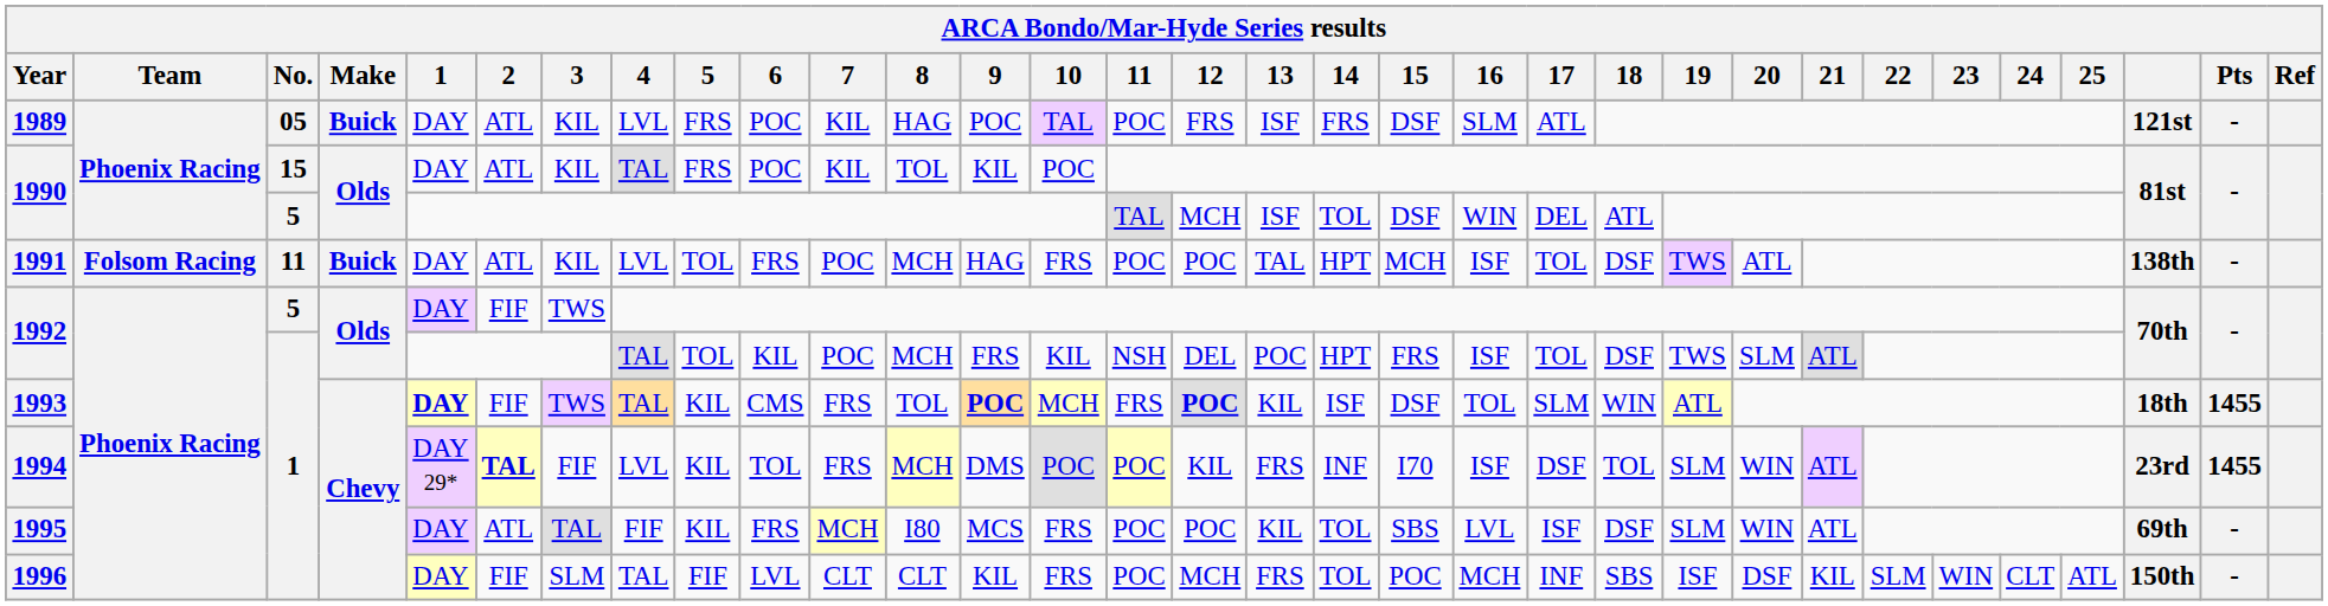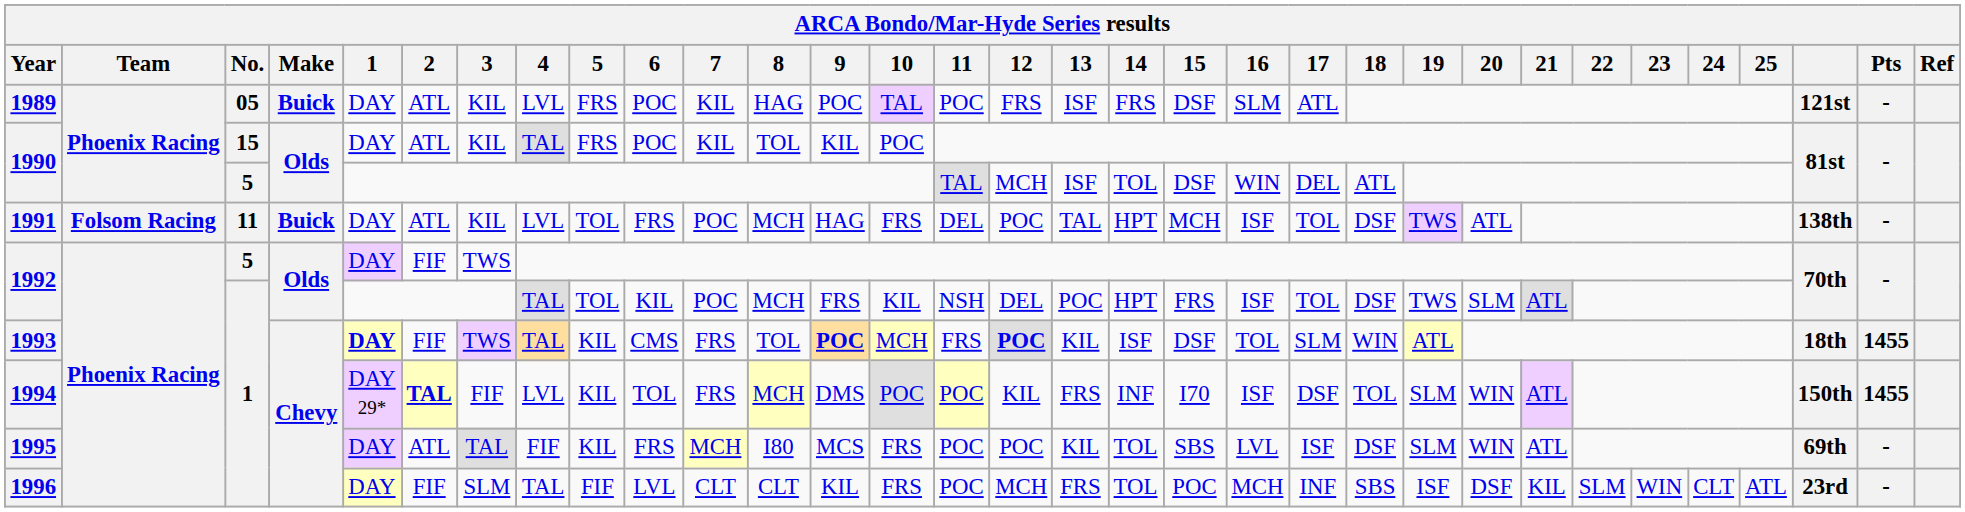 <table class="wikitable" style="text-align:center; font-size:75%">
 <tr>
 <th colspan=45><a href='#'>ARCA Bondo/Mar-Hyde Series</a> results</th>
 </tr>
 <tr>
 <th>Year</th>
 <th>Team</th>
 <th>No.</th>
 <th>Make</th>
 <th>1</th>
 <th>2</th>
 <th>3</th>
 <th>4</th>
 <th>5</th>
 <th>6</th>
 <th>7</th>
 <th>8</th>
 <th>9</th>
 <th>10</th>
 <th>11</th>
 <th>12</th>
 <th>13</th>
 <th>14</th>
 <th>15</th>
 <th>16</th>
 <th>17</th>
 <th>18</th>
 <th>19</th>
 <th>20</th>
 <th>21</th>
 <th>22</th>
 <th>23</th>
 <th>24</th>
 <th>25</th>
 <th></th>
 <th>Pts</th>
 <th>Ref</th>
 </tr>
 <tr>
 <th><a href='#'>1989</a></th>
 <th rowspan=3 nowrap><a href='#'>Phoenix Racing</a></th>
 <th>05</th>
 <th><a href='#'>Buick</a></th>
 <td><a href='#'>DAY</a></td>
 <td><a href='#'>ATL</a></td>
 <td><a href='#'>KIL</a></td>
 <td><a href='#'>LVL</a></td>
 <td><a href='#'>FRS</a></td>
 <td><a href='#'>POC</a></td>
 <td><a href='#'>KIL</a></td>
 <td><a href='#'>HAG</a></td>
 <td><a href='#'>POC</a></td>
 <td style="background:#EFCFFF;"><a href='#'>TAL</a><br></td>
 <td><a href='#'>POC</a></td>
 <td><a href='#'>FRS</a></td>
 <td><a href='#'>ISF</a></td>
 <td><a href='#'>FRS</a></td>
 <td><a href='#'>DSF</a></td>
 <td><a href='#'>SLM</a></td>
 <td><a href='#'>ATL</a></td>
 <td colspan=8></td>
 <th>121st</th>
 <th>-</th>
 <th></th>
 </tr>
 <tr>
 <th rowspan=2><a href='#'>1990</a></th>
 <th>15</th>
 <th rowspan=2><a href='#'>Olds</a></th>
 <td><a href='#'>DAY</a></td>
 <td><a href='#'>ATL</a></td>
 <td><a href='#'>KIL</a></td>
 <td style="background:#DFDFDF;"><a href='#'>TAL</a><br></td>
 <td><a href='#'>FRS</a></td>
 <td><a href='#'>POC</a></td>
 <td><a href='#'>KIL</a></td>
 <td><a href='#'>TOL</a></td>
 <td><a href='#'>KIL</a></td>
 <td><a href='#'>POC</a></td>
 <td colspan=15></td>
 <th rowspan=2>81st</th>
 <th rowspan=2>-</th>
 <th rowspan=2></th>
 </tr>
 <tr>
 <th>5</th>
 <td colspan=10></td>
 <td style="background:#DFDFDF;"><a href='#'>TAL</a><br></td>
 <td><a href='#'>MCH</a></td>
 <td><a href='#'>ISF</a></td>
 <td><a href='#'>TOL</a></td>
 <td><a href='#'>DSF</a></td>
 <td><a href='#'>WIN</a></td>
 <td><a href='#'>DEL</a></td>
 <td><a href='#'>ATL</a></td>
 <td colspan=7></td>
 </tr>
 <tr>
 <th><a href='#'>1991</a></th>
 <th><a href='#'>Folsom Racing</a></th>
 <th>11</th>
 <th><a href='#'>Buick</a></th>
 <td><a href='#'>DAY</a></td>
 <td><a href='#'>ATL</a></td>
 <td><a href='#'>KIL</a></td>
 <td><a href='#'>LVL</a></td>
 <td><a href='#'>TOL</a></td>
 <td><a href='#'>FRS</a></td>
 <td><a href='#'>POC</a></td>
 <td><a href='#'>MCH</a></td>
 <td><a href='#'>HAG</a></td>
 <td><a href='#'>FRS</a></td>
-<td><a href='#'>POC</a></td>
+<td><a href='#'>DEL</a></td>
 <td><a href='#'>POC</a></td>
 <td><a href='#'>TAL</a></td>
 <td><a href='#'>HPT</a></td>
 <td><a href='#'>MCH</a></td>
 <td><a href='#'>ISF</a></td>
 <td><a href='#'>TOL</a></td>
 <td><a href='#'>DSF</a></td>
 <td style="background:#EFCFFF;"><a href='#'>TWS</a><br></td>
 <td><a href='#'>ATL</a></td>
 <td colspan=5></td>
 <th>138th</th>
 <th>-</th>
 <th></th>
 </tr>
 <tr>
 <th rowspan=2><a href='#'>1992</a></th>
 <th rowspan=6><a href='#'>Phoenix Racing</a></th>
 <th>5</th>
 <th rowspan=2><a href='#'>Olds</a></th>
 <td style="background:#EFCFFF;"><a href='#'>DAY</a><br></td>
 <td><a href='#'>FIF</a></td>
 <td><a href='#'>TWS</a></td>
 <td colspan=22></td>
 <th rowspan=2>70th</th>
 <th rowspan=2>-</th>
 <th rowspan=2></th>
 </tr>
 <tr>
 <th rowspan=5>1</th>
 <td colspan=3></td>
 <td style="background:#DFDFDF;"><a href='#'>TAL</a><br></td>
 <td><a href='#'>TOL</a></td>
 <td><a href='#'>KIL</a></td>
 <td><a href='#'>POC</a></td>
 <td><a href='#'>MCH</a></td>
 <td><a href='#'>FRS</a></td>
 <td><a href='#'>KIL</a></td>
 <td><a href='#'>NSH</a></td>
 <td><a href='#'>DEL</a></td>
 <td><a href='#'>POC</a></td>
 <td><a href='#'>HPT</a></td>
 <td><a href='#'>FRS</a></td>
 <td><a href='#'>ISF</a></td>
 <td><a href='#'>TOL</a></td>
 <td><a href='#'>DSF</a></td>
 <td><a href='#'>TWS</a></td>
 <td><a href='#'>SLM</a></td>
 <td style="background:#DFDFDF;"><a href='#'>ATL</a><br></td>
 <td colspan=4></td>
 </tr>
 <tr>
 <th><a href='#'>1993</a></th>
 <th rowspan=4><a href='#'>Chevy</a></th>
 <td style="background:#FFFFBF;"><strong><a href='#'>DAY</a></strong><br></td>
 <td><a href='#'>FIF</a></td>
 <td style="background:#EFCFFF;"><a href='#'>TWS</a><br></td>
 <td style="background:#FFDF9F;"><a href='#'>TAL</a><br></td>
 <td><a href='#'>KIL</a></td>
 <td><a href='#'>CMS</a></td>
 <td><a href='#'>FRS</a></td>
 <td><a href='#'>TOL</a></td>
 <td style="background:#FFDF9F;"><strong><a href='#'>POC</a></strong><br></td>
 <td style="background:#FFFFBF;"><a href='#'>MCH</a><br></td>
 <td><a href='#'>FRS</a></td>
 <td style="background:#DFDFDF;"><strong><a href='#'>POC</a></strong><br></td>
 <td><a href='#'>KIL</a></td>
 <td><a href='#'>ISF</a></td>
 <td><a href='#'>DSF</a></td>
 <td><a href='#'>TOL</a></td>
 <td><a href='#'>SLM</a></td>
 <td><a href='#'>WIN</a></td>
 <td style="background:#FFFFBF;"><a href='#'>ATL</a><br></td>
 <td colspan=6></td>
 <th>18th</th>
 <th>1455</th>
 <th></th>
 </tr>
 <tr>
 <th><a href='#'>1994</a></th>
 <td style="background:#EFCFFF;"><a href='#'>DAY</a><br><small>29*</small></td>
 <td style="background:#FFFFBF;"><strong><a href='#'>TAL</a></strong><br></td>
 <td><a href='#'>FIF</a></td>
 <td><a href='#'>LVL</a></td>
 <td><a href='#'>KIL</a></td>
 <td><a href='#'>TOL</a></td>
 <td><a href='#'>FRS</a></td>
 <td style="background:#FFFFBF;"><a href='#'>MCH</a><br></td>
 <td><a href='#'>DMS</a></td>
 <td style="background:#DFDFDF;"><a href='#'>POC</a><br></td>
 <td style="background:#FFFFBF;"><a href='#'>POC</a><br></td>
 <td><a href='#'>KIL</a></td>
 <td><a href='#'>FRS</a></td>
 <td><a href='#'>INF</a></td>
 <td><a href='#'>I70</a></td>
 <td><a href='#'>ISF</a></td>
 <td><a href='#'>DSF</a></td>
 <td><a href='#'>TOL</a></td>
 <td><a href='#'>SLM</a></td>
 <td><a href='#'>WIN</a></td>
 <td style="background:#EFCFFF;"><a href='#'>ATL</a><br></td>
 <td colspan=4></td>
-<th>23rd</th>
+<th>150th</th>
 <th>1455</th>
 <th></th>
 </tr>
 <tr>
 <th><a href='#'>1995</a></th>
 <td style="background:#EFCFFF;"><a href='#'>DAY</a><br></td>
 <td><a href='#'>ATL</a></td>
 <td style="background:#DFDFDF;"><a href='#'>TAL</a><br></td>
 <td><a href='#'>FIF</a></td>
 <td><a href='#'>KIL</a></td>
 <td><a href='#'>FRS</a></td>
 <td style="background:#FFFFBF;"><a href='#'>MCH</a><br></td>
 <td><a href='#'>I80</a></td>
 <td><a href='#'>MCS</a></td>
 <td><a href='#'>FRS</a></td>
 <td><a href='#'>POC</a></td>
 <td><a href='#'>POC</a></td>
 <td><a href='#'>KIL</a></td>
 <td><a href='#'>TOL</a></td>
 <td><a href='#'>SBS</a></td>
 <td><a href='#'>LVL</a></td>
 <td><a href='#'>ISF</a></td>
 <td><a href='#'>DSF</a></td>
 <td><a href='#'>SLM</a></td>
 <td><a href='#'>WIN</a></td>
 <td><a href='#'>ATL</a></td>
 <td colspan=4></td>
 <th>69th</th>
 <th>-</th>
 <th></th>
 </tr>
 <tr>
 <th><a href='#'>1996</a></th>
 <td style="background:#FFFFBF;"><a href='#'>DAY</a><br></td>
 <td><a href='#'>FIF</a></td>
 <td><a href='#'>SLM</a></td>
 <td><a href='#'>TAL</a></td>
 <td><a href='#'>FIF</a></td>
 <td><a href='#'>LVL</a></td>
 <td><a href='#'>CLT</a></td>
 <td><a href='#'>CLT</a></td>
 <td><a href='#'>KIL</a></td>
 <td><a href='#'>FRS</a></td>
 <td><a href='#'>POC</a></td>
 <td><a href='#'>MCH</a></td>
 <td><a href='#'>FRS</a></td>
 <td><a href='#'>TOL</a></td>
 <td><a href='#'>POC</a></td>
 <td><a href='#'>MCH</a></td>
 <td><a href='#'>INF</a></td>
 <td><a href='#'>SBS</a></td>
 <td><a href='#'>ISF</a></td>
 <td><a href='#'>DSF</a></td>
 <td><a href='#'>KIL</a></td>
 <td><a href='#'>SLM</a></td>
 <td><a href='#'>WIN</a></td>
 <td><a href='#'>CLT</a></td>
 <td><a href='#'>ATL</a></td>
-<th>150th</th>
+<th>23rd</th>
 <th>-</th>
 <th></th>
 </tr>
 </table>
